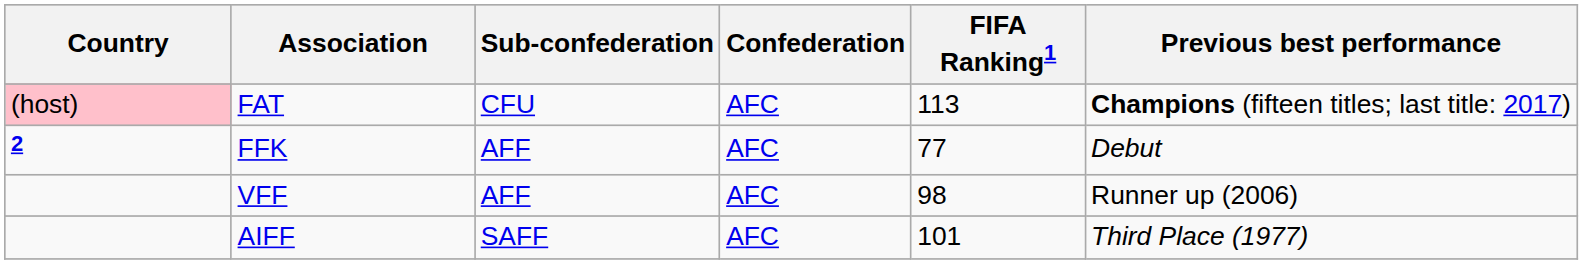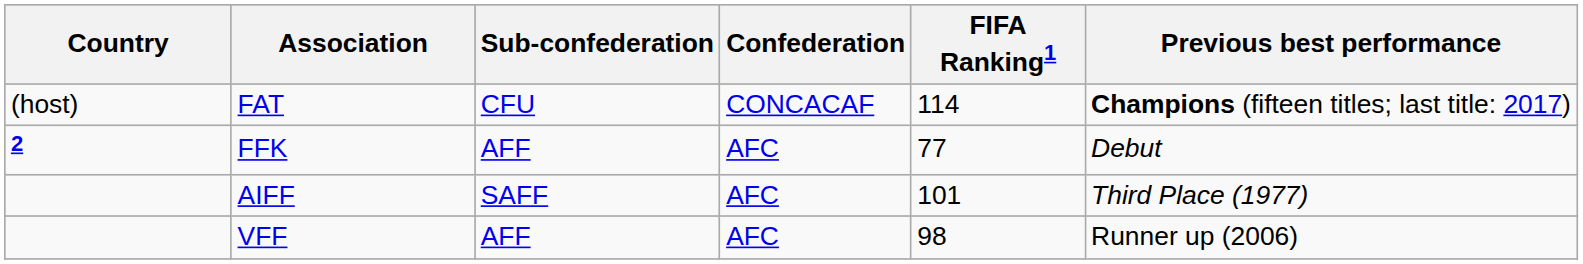 <table class="wikitable sortable">
 <tr>
 <th style="width:130px;">Country</th>
 <th style="width:140px;">Association</th>
 <th>Sub-confederation</th>
 <th style="width:100px;">Confederation</th>
 <th style="width:98px;">FIFA Ranking<sup><a href='#'>1</a></sup></th>
 <th>Previous best performance</th>
 </tr>
 <tr>
-<td style="background: pink;"> (host)</td>
+<td> (host)</td>
 <td><a href='#'>FAT</a></td>
 <td><a href='#'>CFU</a></td>
-<td><a href='#'>AFC</a></td>
-<td>113</td>
+<td><a href='#'>CONCACAF</a></td>
+<td>114</td>
 <td><strong>Champions</strong> (fifteen titles; last title: <a href='#'>2017</a>)</td>
 </tr>
 <tr>
 <td><sup><strong><a href='#'>2</a></strong></sup></td>
 <td><a href='#'>FFK</a></td>
 <td><a href='#'>AFF</a></td>
 <td><a href='#'>AFC</a></td>
 <td>77</td>
 <td><em>Debut</em></td>
 </tr>
 <tr>
 <td></td>
+<td><a href='#'>AIFF</a></td>
+<td><a href='#'>SAFF</a></td>
+<td><a href='#'>AFC</a></td>
+<td>101</td>
+<td><em>Third Place (1977)</em></td>
+</tr>
+<tr>
+<td></td>
 <td><a href='#'>VFF</a></td>
 <td><a href='#'>AFF</a></td>
 <td><a href='#'>AFC</a></td>
 <td>98</td>
 <td>Runner up (2006)</td>
 </tr>
-<tr>
-<td></td>
-<td><a href='#'>AIFF</a></td>
-<td><a href='#'>SAFF</a></td>
-<td><a href='#'>AFC</a></td>
-<td>101</td>
-<td><em>Third Place (1977)</em></td>
-</tr>
 </table>
